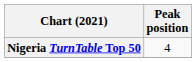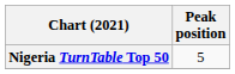 <table class="wikitable sortable plainrowheaders">
 <tr>
 <th>Chart (2021)</th>
 <th>Peak<br>position</th>
 </tr>
 <tr>
 <th scope="row">Nigeria <a href='#'><em>TurnTable</em> Top 50</a></th>
-<td align=center>4</td>
+<td align=center>5</td>
 </tr>
 <tr>
 </tr>
 </table>
